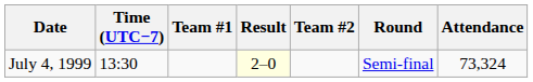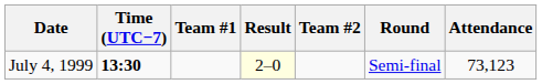 <table class="wikitable sortable" style="text-align:left">
 <tr>
 <th>Date</th>
 <th>Time <br> (<a href='#'>UTC−7</a>)</th>
 <th>Team #1</th>
 <th>Result</th>
 <th>Team #2</th>
 <th>Round</th>
 <th>Attendance</th>
 </tr>
 <tr>
 <td>July 4, 1999</td>
-<td>13:30</td>
+<td><strong>13:30</strong></td>
 <td><strong></strong></td>
 <td style="background: lightyellow; text-align:center;">2–0</td>
 <td></td>
 <td><a href='#'>Semi-final</a></td>
-<td style="text-align:center;">73,324</td>
+<td style="text-align:center;">73,123</td>
 </tr>
 </table>
